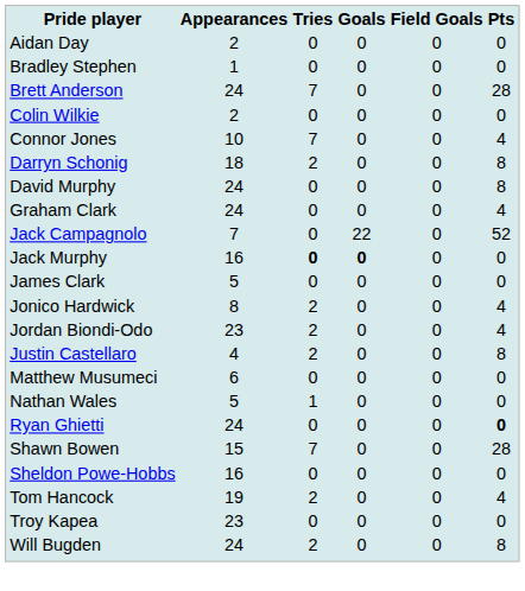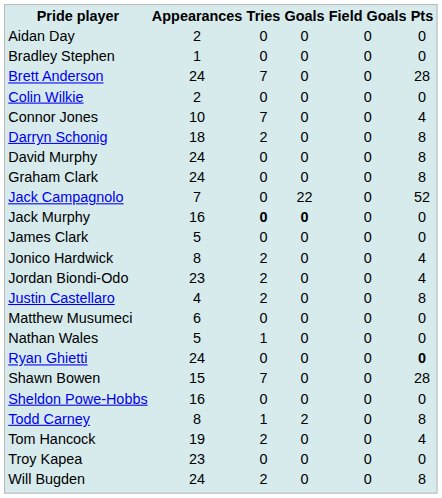 <table cellpadding=1 style="border:1px solid #BBB; background-color:#d7ebed; font-size:85%;">
 <tr>
 <th>Pride player</th>
 <th>Appearances</th>
 <th>Tries</th>
 <th>Goals</th>
 <th>Field Goals</th>
 <th>Pts</th>
 </tr>
 <tr ---->
 <td> Aidan Day</td>
 <td align="center">2</td>
 <td align="center">0</td>
 <td align="center">0</td>
 <td align="center">0</td>
 <td align="center">0</td>
 </tr>
 <tr ---->
 <td> Bradley Stephen</td>
 <td align="center">1</td>
 <td align="center">0</td>
 <td align="center">0</td>
 <td align="center">0</td>
 <td align="center">0</td>
 </tr>
 <tr ---->
 <td> <a href='#'>Brett Anderson</a></td>
 <td align="center">24</td>
 <td align="center">7</td>
 <td align="center">0</td>
 <td align="center">0</td>
 <td align="center">28</td>
 </tr>
 <tr ---->
 <td> <a href='#'>Colin Wilkie</a></td>
 <td align="center">2</td>
 <td align="center">0</td>
 <td align="center">0</td>
 <td align="center">0</td>
 <td align="center">0</td>
 </tr>
 <tr ---->
 <td> Connor Jones</td>
 <td align="center">10</td>
 <td align="center">7</td>
 <td align="center">0</td>
 <td align="center">0</td>
 <td align="center">4</td>
 </tr>
 <tr ---->
 <td> <a href='#'>Darryn Schonig</a></td>
 <td align="center">18</td>
 <td align="center">2</td>
 <td align="center">0</td>
 <td align="center">0</td>
 <td align="center">8</td>
 </tr>
 <tr ---->
 <td> David Murphy</td>
 <td align="center">24</td>
 <td align="center">0</td>
 <td align="center">0</td>
 <td align="center">0</td>
 <td align="center">8</td>
 </tr>
 <tr ---->
 <td> Graham Clark</td>
 <td align="center">24</td>
 <td align="center">0</td>
 <td align="center">0</td>
 <td align="center">0</td>
-<td align="center">4</td>
+<td align="center">8</td>
 </tr>
 <tr ---->
 <td> <a href='#'>Jack Campagnolo</a></td>
 <td align="center">7</td>
 <td align="center">0</td>
 <td align="center">22</td>
 <td align="center">0</td>
 <td align="center">52</td>
 </tr>
 <tr ---->
 <td> Jack Murphy</td>
 <td align="center">16</td>
 <td align="center"><strong>0</strong></td>
 <td align="center"><strong>0</strong></td>
 <td align="center">0</td>
 <td align="center">0</td>
 </tr>
 <tr ---->
 <td> James Clark</td>
 <td align="center">5</td>
 <td align="center">0</td>
 <td align="center">0</td>
 <td align="center">0</td>
 <td align="center">0</td>
 </tr>
 <tr ---->
 <td> Jonico Hardwick</td>
 <td align="center">8</td>
 <td align="center">2</td>
 <td align="center">0</td>
 <td align="center">0</td>
 <td align="center">4</td>
 </tr>
 <tr ---->
 <td> Jordan Biondi-Odo</td>
 <td align="center">23</td>
 <td align="center">2</td>
 <td align="center">0</td>
 <td align="center">0</td>
 <td align="center">4</td>
 </tr>
 <tr ---->
 <td> <a href='#'>Justin Castellaro</a></td>
 <td align="center">4</td>
 <td align="center">2</td>
 <td align="center">0</td>
 <td align="center">0</td>
 <td align="center">8</td>
 </tr>
 <tr ---->
 <td> Matthew Musumeci</td>
 <td align="center">6</td>
 <td align="center">0</td>
 <td align="center">0</td>
 <td align="center">0</td>
 <td align="center">0</td>
 </tr>
 <tr ---->
 <td> Nathan Wales</td>
 <td align="center">5</td>
 <td align="center">1</td>
 <td align="center">0</td>
 <td align="center">0</td>
 <td align="center">0</td>
 </tr>
 <tr ---->
 <td> <a href='#'>Ryan Ghietti</a></td>
 <td align="center">24</td>
 <td align="center">0</td>
 <td align="center">0</td>
 <td align="center">0</td>
 <td align="center"><strong>0</strong></td>
 </tr>
 <tr ---->
 <td> Shawn Bowen</td>
 <td align="center">15</td>
 <td align="center">7</td>
 <td align="center">0</td>
 <td align="center">0</td>
 <td align="center">28</td>
 </tr>
 <tr ---->
 <td> <a href='#'>Sheldon Powe-Hobbs</a></td>
 <td align="center">16</td>
 <td align="center">0</td>
 <td align="center">0</td>
 <td align="center">0</td>
 <td align="center">0</td>
 </tr>
 <tr ---->
+<td> <a href='#'>Todd Carney</a></td>
+<td align="center">8</td>
+<td align="center">1</td>
+<td align="center">2</td>
+<td align="center">0</td>
+<td align="center">8</td>
+</tr>
+<tr ---->
 <td> Tom Hancock</td>
 <td align="center">19</td>
 <td align="center">2</td>
 <td align="center">0</td>
 <td align="center">0</td>
 <td align="center">4</td>
 </tr>
 <tr ---->
 <td> Troy Kapea</td>
 <td align="center">23</td>
 <td align="center">0</td>
 <td align="center">0</td>
 <td align="center">0</td>
 <td align="center">0</td>
 </tr>
 <tr ---->
 <td> Will Bugden</td>
 <td align="center">24</td>
 <td align="center">2</td>
 <td align="center">0</td>
 <td align="center">0</td>
 <td align="center">8</td>
 </tr>
 <tr ---->
 </tr>
 </table>
